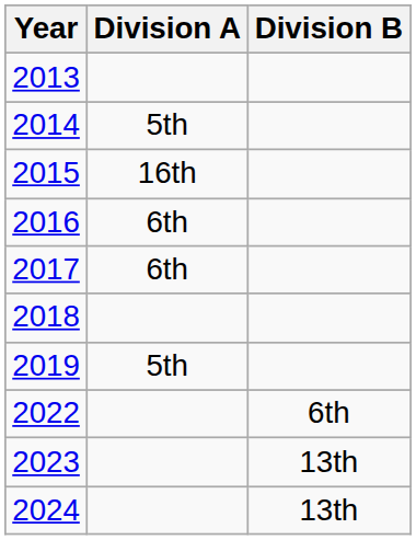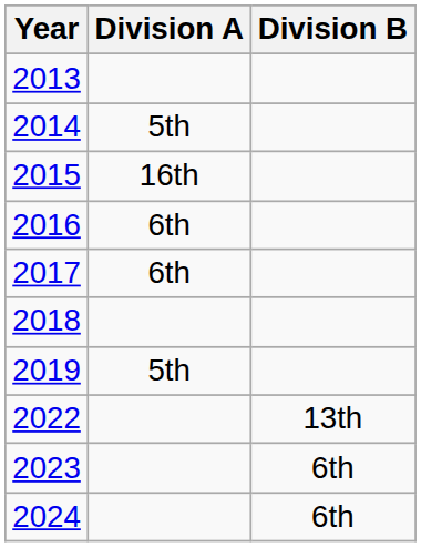 <table class="wikitable" style="text-align:center">
 <tr>
 <th>Year</th>
 <th>Division A</th>
 <th>Division B</th>
 </tr>
 <tr>
 <td><a href='#'>2013</a></td>
 <td></td>
 <td></td>
 </tr>
 <tr>
 <td><a href='#'>2014</a></td>
 <td>5th</td>
 <td></td>
 </tr>
 <tr>
 <td><a href='#'>2015</a></td>
 <td>16th</td>
 <td></td>
 </tr>
 <tr>
 <td><a href='#'>2016</a></td>
 <td>6th</td>
 <td></td>
 </tr>
 <tr>
 <td><a href='#'>2017</a></td>
 <td>6th</td>
 <td></td>
 </tr>
 <tr>
 <td><a href='#'>2018</a></td>
 <td></td>
 <td></td>
 </tr>
 <tr>
 <td><a href='#'>2019</a></td>
 <td>5th</td>
 <td></td>
 </tr>
 <tr>
 <td><a href='#'>2022</a></td>
 <td></td>
-<td>6th</td>
+<td>13th</td>
 </tr>
 <tr>
 <td><a href='#'>2023</a></td>
 <td></td>
-<td>13th</td>
+<td>6th</td>
 </tr>
 <tr>
 <td><a href='#'>2024</a></td>
 <td></td>
-<td>13th</td>
+<td>6th</td>
 </tr>
 </table>
